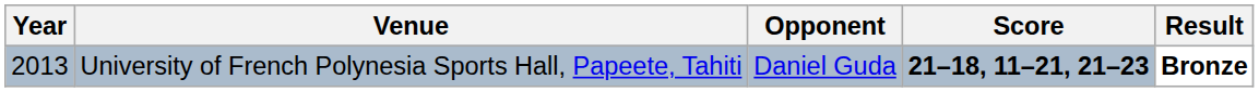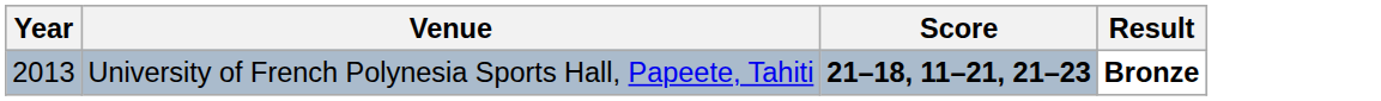 <table class="sortable wikitable" style="font-size: 90%;">
 <tr>
 <th>Year</th>
 <th>Venue</th>
-<th>Opponent</th>
 <th>Score</th>
 <th>Result</th>
 </tr>
 <tr style="background:#AABBCC">
 <td align="center">2013</td>
 <td align="left">University of French Polynesia Sports Hall, <a href='#'>Papeete, Tahiti</a></td>
-<td align="left"> <a href='#'>Daniel Guda</a></td>
 <td align="left"><strong>21–18, 11–21, 21–23</strong></td>
 <td style="text-align:left; background:white"> <strong>Bronze</strong></td>
 </tr>
 </table>
